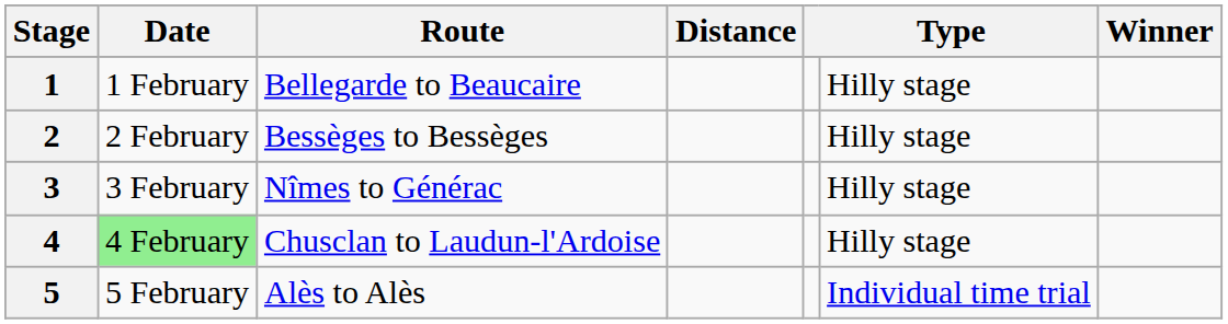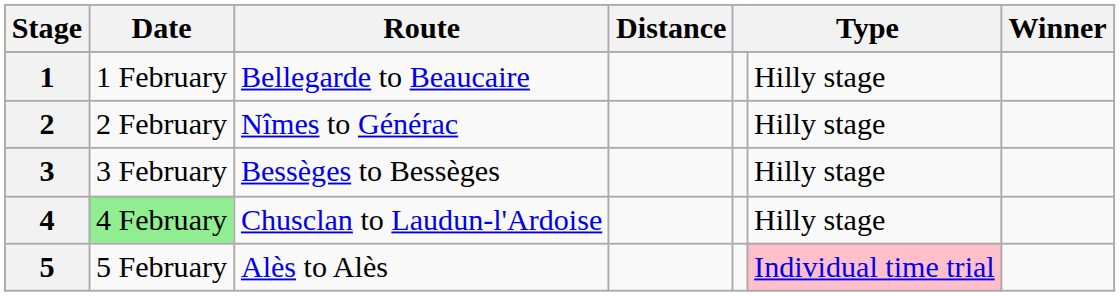 <table class="wikitable">
 <tr>
 <th scope="col">Stage</th>
 <th scope="col">Date</th>
 <th scope="col">Route</th>
 <th scope="col">Distance</th>
 <th colspan="2" scope="col">Type</th>
 <th scope="col">Winner</th>
 </tr>
 <tr>
 <th scope="row">1</th>
 <td>1 February</td>
 <td><a href='#'>Bellegarde</a> to <a href='#'>Beaucaire</a></td>
 <td style="text-align:center;"></td>
 <td></td>
 <td>Hilly stage</td>
 <td></td>
 </tr>
 <tr>
 <th scope="row">2</th>
 <td>2 February</td>
-<td><a href='#'>Bessèges</a> to Bessèges</td>
+<td><a href='#'>Nîmes</a> to <a href='#'>Générac</a></td>
 <td style="text-align:center;"></td>
 <td></td>
 <td>Hilly stage</td>
 <td></td>
 </tr>
 <tr>
 <th scope="row">3</th>
 <td>3 February</td>
-<td><a href='#'>Nîmes</a> to <a href='#'>Générac</a></td>
+<td><a href='#'>Bessèges</a> to Bessèges</td>
 <td style="text-align:center;"></td>
 <td></td>
 <td>Hilly stage</td>
 <td></td>
 </tr>
 <tr>
 <th scope="row">4</th>
 <td style="background: lightgreen;">4 February</td>
 <td><a href='#'>Chusclan</a> to <a href='#'>Laudun-l'Ardoise</a></td>
 <td style="text-align:center;"></td>
 <td></td>
 <td>Hilly stage</td>
 <td></td>
 </tr>
 <tr>
 <th scope="row">5</th>
 <td>5 February</td>
 <td><a href='#'>Alès</a> to Alès</td>
 <td style="text-align:center;"></td>
 <td></td>
-<td><a href='#'>Individual time trial</a></td>
+<td style="background: pink;"><a href='#'>Individual time trial</a></td>
 <td></td>
 </tr>
 </table>
